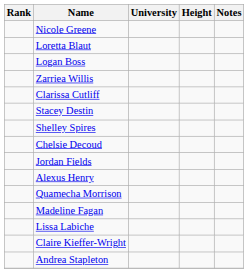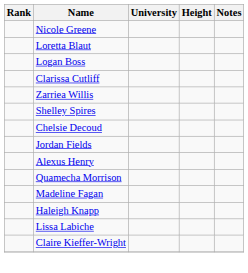 <table class="wikitable sortable" style="text-align:center">
 <tr>
 <th>Rank</th>
 <th>Name</th>
 <th>University</th>
 <th>Height</th>
 <th>Notes</th>
 </tr>
 <tr>
 <td></td>
 <td align=left><a href='#'>Nicole Greene</a></td>
 <td></td>
 <td><strong></strong></td>
 <td></td>
 </tr>
 <tr>
 <td></td>
 <td align=left><a href='#'>Loretta Blaut</a></td>
 <td></td>
 <td><strong></strong></td>
 <td></td>
 </tr>
 <tr>
 <td></td>
 <td align=left><a href='#'>Logan Boss</a></td>
 <td></td>
 <td><strong></strong></td>
 <td></td>
 </tr>
 <tr>
 <td></td>
-<td align=left><a href='#'>Zarriea Willis</a></td>
-<td></td>
-<td><strong></strong></td>
-<td></td>
-</tr>
-<tr>
-<td></td>
 <td align=left><a href='#'>Clarissa Cutliff</a></td>
 <td></td>
 <td><strong></strong></td>
 <td></td>
 </tr>
 <tr>
 <td></td>
-<td align=left><a href='#'>Stacey Destin</a></td>
+<td align=left><a href='#'>Zarriea Willis</a></td>
 <td></td>
 <td><strong></strong></td>
 <td></td>
 </tr>
 <tr>
 <td></td>
 <td align=left><a href='#'>Shelley Spires</a></td>
 <td></td>
 <td><strong></strong></td>
 <td></td>
 </tr>
 <tr>
 <td></td>
 <td align=left><a href='#'>Chelsie Decoud</a></td>
 <td></td>
 <td><strong></strong></td>
 <td></td>
 </tr>
 <tr>
 <td></td>
 <td align=left><a href='#'>Jordan Fields</a></td>
 <td></td>
 <td><strong></strong></td>
 <td></td>
 </tr>
 <tr>
 <td></td>
 <td align=left><a href='#'>Alexus Henry</a></td>
 <td></td>
 <td><strong></strong></td>
 <td></td>
 </tr>
 <tr>
 <td></td>
 <td align=left><a href='#'>Quamecha Morrison</a></td>
 <td></td>
 <td><strong></strong></td>
 <td></td>
 </tr>
 <tr>
 <td></td>
 <td align=left><a href='#'>Madeline Fagan</a></td>
 <td></td>
 <td><strong></strong></td>
 <td></td>
 </tr>
 <tr>
 <td></td>
+<td align=left><a href='#'>Haleigh Knapp</a></td>
+<td></td>
+<td><strong></strong></td>
+<td></td>
+</tr>
+<tr>
+<td></td>
 <td align=left><a href='#'>Lissa Labiche</a></td>
 <td></td>
 <td><strong></strong></td>
 <td></td>
 </tr>
 <tr>
 <td></td>
 <td align=left><a href='#'>Claire Kieffer-Wright</a></td>
 <td></td>
 <td><strong></strong></td>
 <td></td>
 </tr>
 <tr>
-<td></td>
-<td align=left><a href='#'>Andrea Stapleton</a></td>
-<td></td>
-<td><strong></strong></td>
-<td></td>
-</tr>
-<tr>
 </tr>
 </table>
